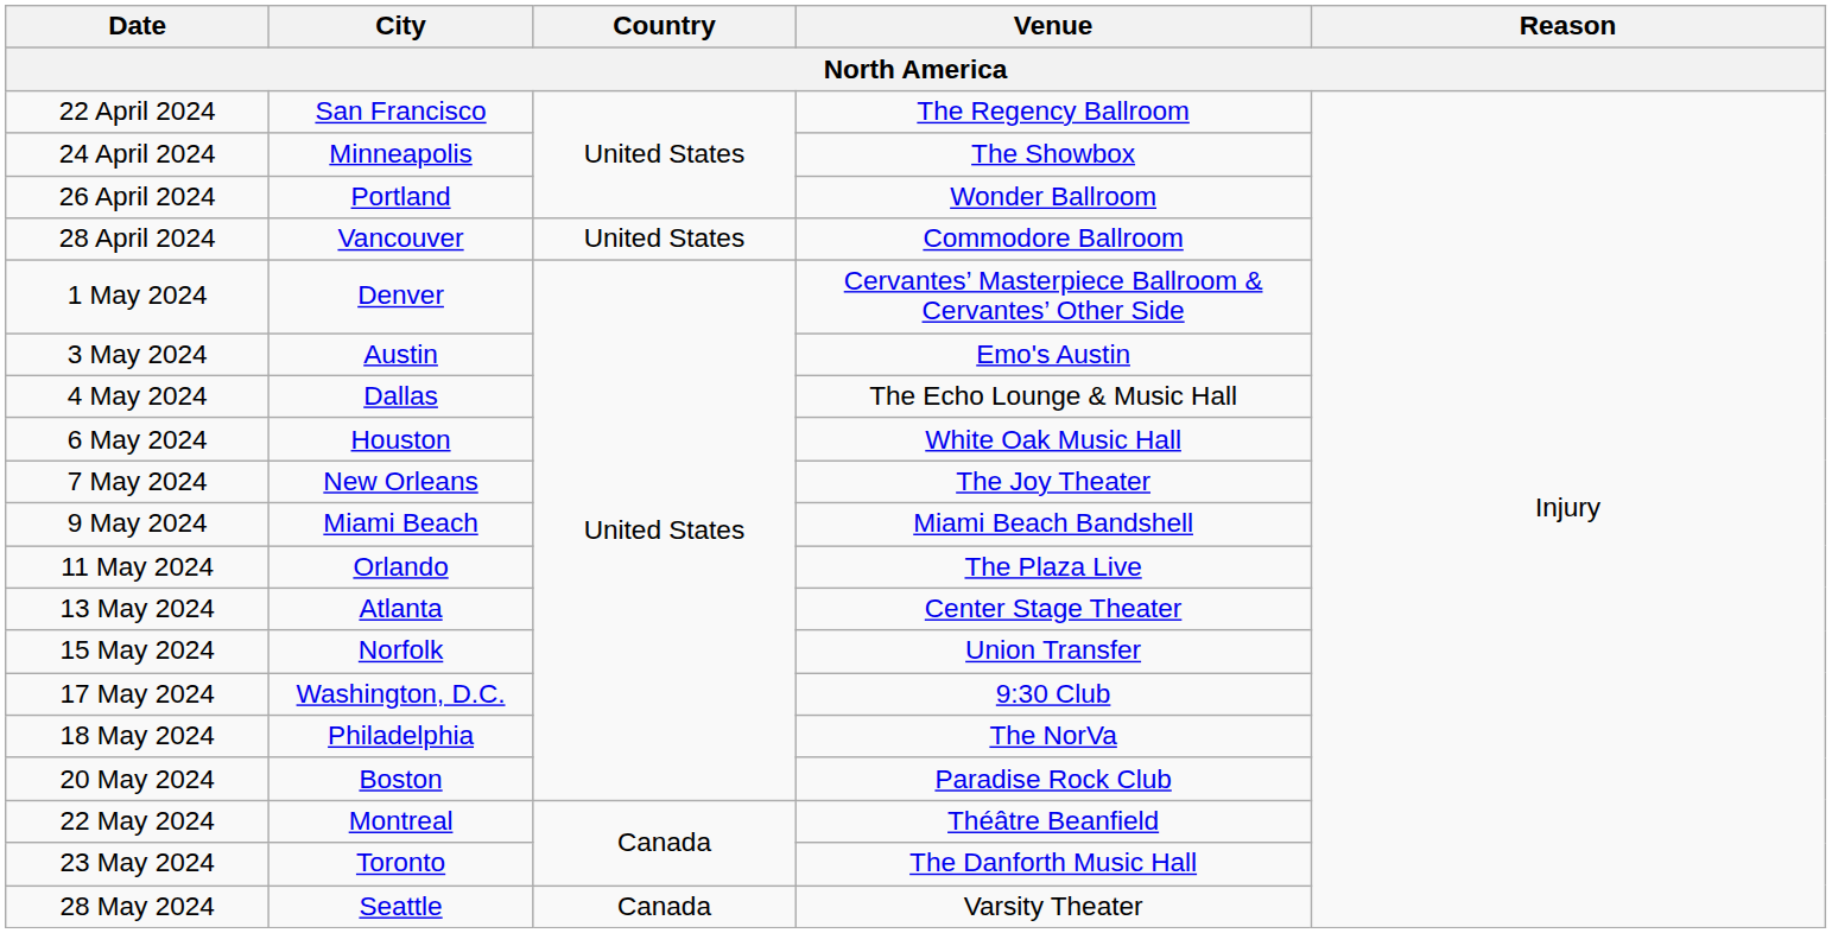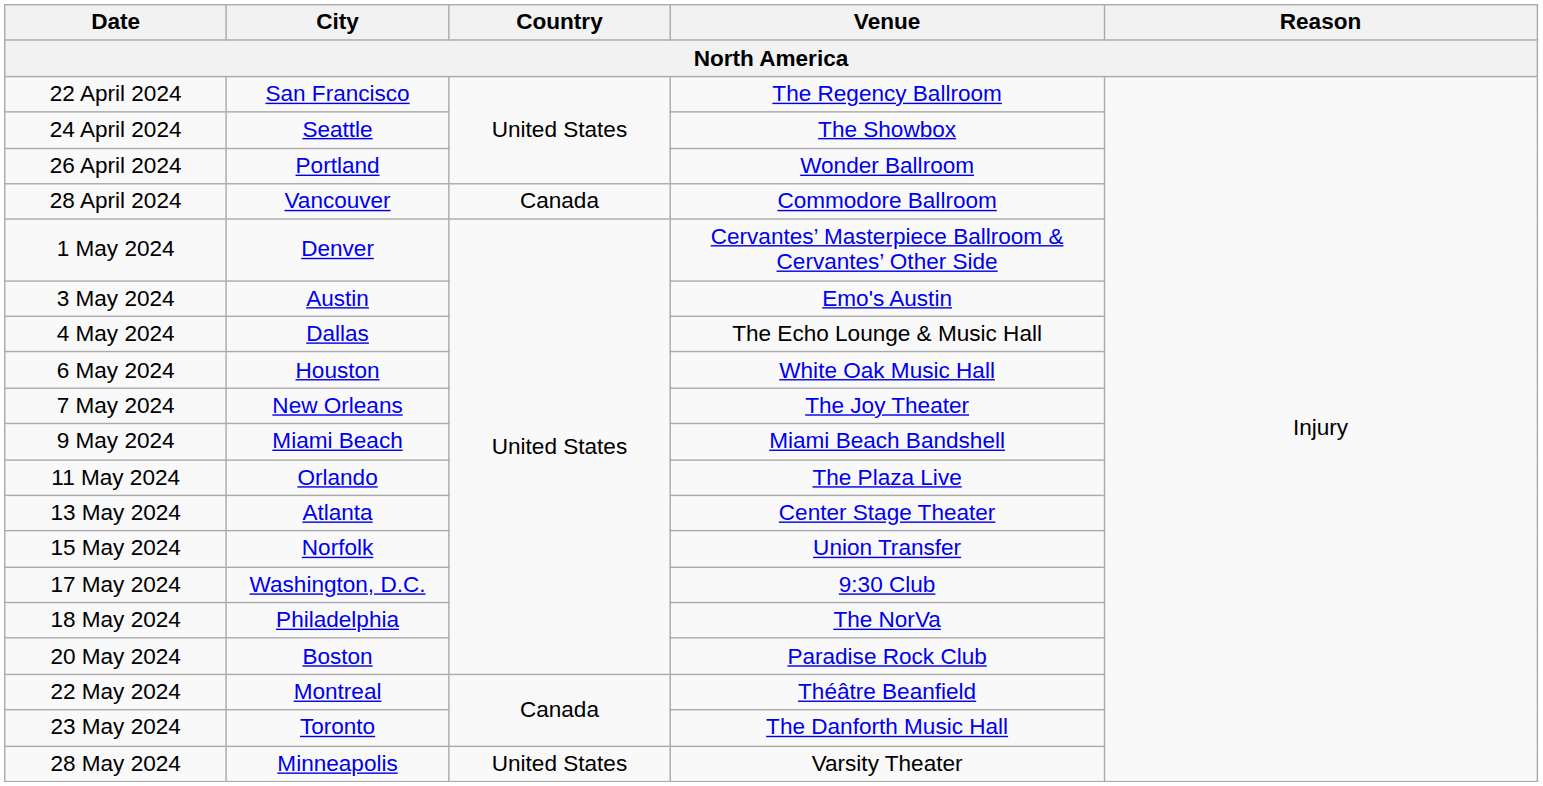 <table class="wikitable" style="text-align:center;">
 <tr>
 <th width="150">Date</th>
 <th width="150">City</th>
 <th width="150">Country</th>
 <th width="300">Venue</th>
 <th width="300">Reason</th>
 </tr>
 <tr bgcolor="#DDDDDD">
 <th colspan="5"><strong>North America</strong></th>
 </tr>
 <tr>
 <td>22 April 2024</td>
 <td><a href='#'>San Francisco</a></td>
 <td rowspan="3">United States</td>
 <td><a href='#'>The Regency Ballroom</a></td>
 <td rowspan="19">Injury</td>
 </tr>
 <tr>
 <td>24 April 2024</td>
-<td><a href='#'>Minneapolis</a></td>
+<td><a href='#'>Seattle</a></td>
 <td><a href='#'>The Showbox</a></td>
 </tr>
 <tr>
 <td>26 April 2024</td>
 <td><a href='#'>Portland</a></td>
 <td><a href='#'>Wonder Ballroom</a></td>
 </tr>
 <tr>
 <td>28 April 2024</td>
 <td><a href='#'>Vancouver</a></td>
-<td>United States</td>
+<td>Canada</td>
 <td><a href='#'>Commodore Ballroom</a></td>
 </tr>
 <tr>
 <td>1 May 2024</td>
 <td><a href='#'>Denver</a></td>
 <td rowspan="12">United States</td>
 <td><a href='#'>Cervantes’ Masterpiece Ballroom & Cervantes’ Other Side</a></td>
 </tr>
 <tr>
 <td>3 May 2024</td>
 <td><a href='#'>Austin</a></td>
 <td><a href='#'>Emo's Austin</a></td>
 </tr>
 <tr>
 <td>4 May 2024</td>
 <td><a href='#'>Dallas</a></td>
 <td>The Echo Lounge & Music Hall</td>
 </tr>
 <tr>
 <td>6 May 2024</td>
 <td><a href='#'>Houston</a></td>
 <td><a href='#'>White Oak Music Hall</a></td>
 </tr>
 <tr>
 <td>7 May 2024</td>
 <td><a href='#'>New Orleans</a></td>
 <td><a href='#'>The Joy Theater</a></td>
 </tr>
 <tr>
 <td>9 May 2024</td>
 <td><a href='#'>Miami Beach</a></td>
 <td><a href='#'>Miami Beach Bandshell</a></td>
 </tr>
 <tr>
 <td>11 May 2024</td>
 <td><a href='#'>Orlando</a></td>
 <td><a href='#'>The Plaza Live</a></td>
 </tr>
 <tr>
 <td>13 May 2024</td>
 <td><a href='#'>Atlanta</a></td>
 <td><a href='#'>Center Stage Theater</a></td>
 </tr>
 <tr>
 <td>15 May 2024</td>
 <td><a href='#'>Norfolk</a></td>
 <td><a href='#'>Union Transfer</a></td>
 </tr>
 <tr>
 <td>17 May 2024</td>
 <td><a href='#'>Washington, D.C.</a></td>
 <td><a href='#'>9:30 Club</a></td>
 </tr>
 <tr>
 <td>18 May 2024</td>
 <td><a href='#'>Philadelphia</a></td>
 <td><a href='#'>The NorVa</a></td>
 </tr>
 <tr>
 <td>20 May 2024</td>
 <td><a href='#'>Boston</a></td>
 <td><a href='#'>Paradise Rock Club</a></td>
 </tr>
 <tr>
 <td>22 May 2024</td>
 <td><a href='#'>Montreal</a></td>
 <td rowspan="2">Canada</td>
 <td><a href='#'>Théâtre Beanfield</a></td>
 </tr>
 <tr>
 <td>23 May 2024</td>
 <td><a href='#'>Toronto</a></td>
 <td><a href='#'>The Danforth Music Hall</a></td>
 </tr>
 <tr>
 <td>28 May 2024</td>
-<td><a href='#'>Seattle</a></td>
-<td>Canada</td>
+<td><a href='#'>Minneapolis</a></td>
+<td>United States</td>
 <td>Varsity Theater</td>
 </tr>
 </table>
